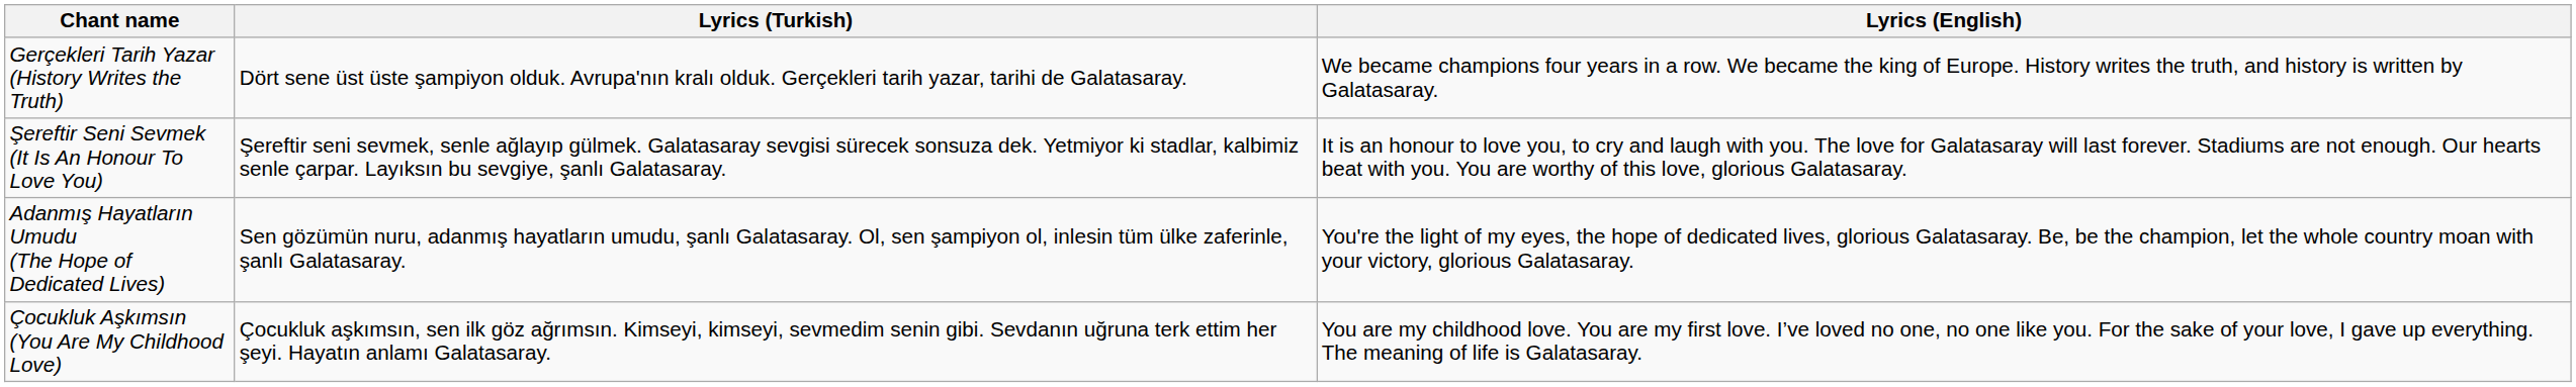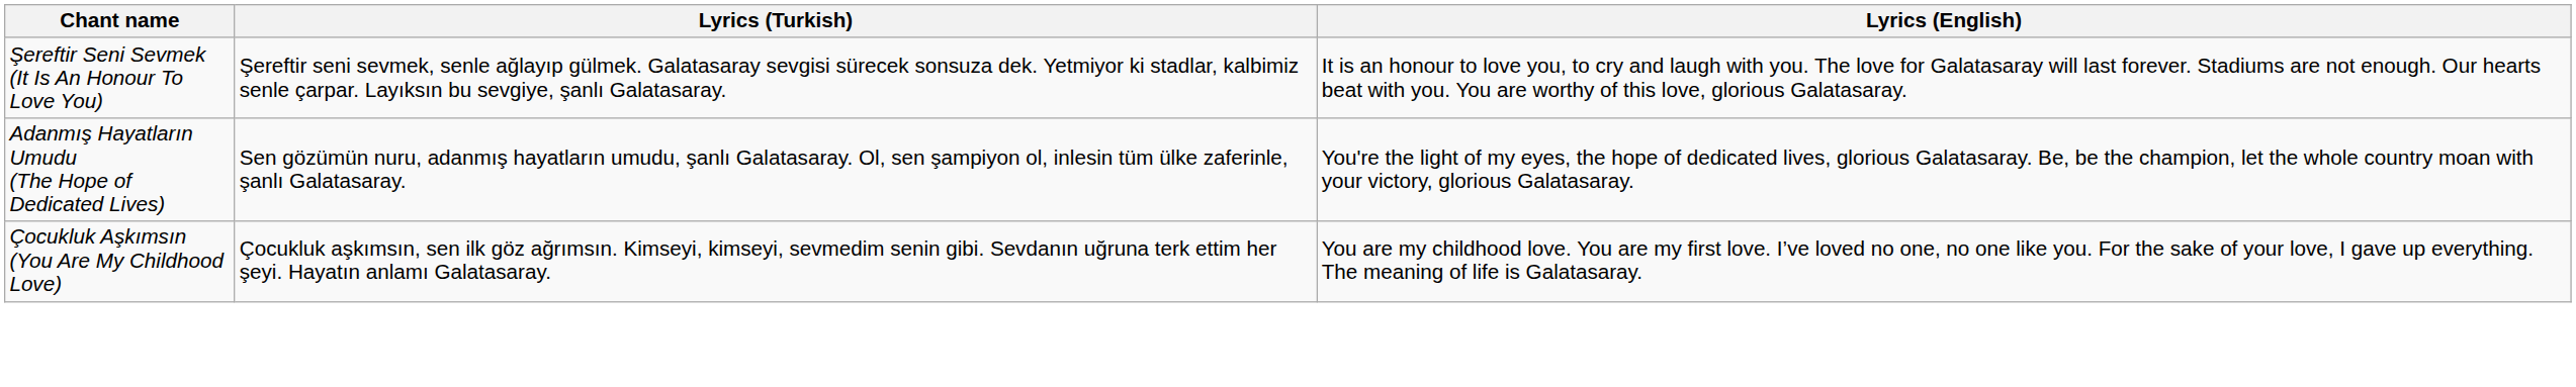 <table class="wikitable">
 <tr>
 <th>Chant name</th>
 <th>Lyrics (Turkish)</th>
 <th>Lyrics (English)</th>
-</tr>
-<tr>
-<td><em>Gerçekleri Tarih Yazar</em><br><em>(History Writes the Truth)</em></td>
-<td>Dört sene üst üste şampiyon olduk. Avrupa'nın kralı olduk. Gerçekleri tarih yazar, tarihi de Galatasaray.</td>
-<td>We became champions four years in a row. We became the king of Europe. History writes the truth, and history is written by Galatasaray.</td>
 </tr>
 <tr>
 <td><em>Şereftir Seni Sevmek</em><br><em>(It Is An Honour To Love You)</em></td>
 <td>Şereftir seni sevmek, senle ağlayıp gülmek. Galatasaray sevgisi sürecek sonsuza dek. Yetmiyor ki stadlar, kalbimiz senle çarpar. Layıksın bu sevgiye, şanlı Galatasaray.</td>
 <td>It is an honour to love you, to cry and laugh with you. The love for Galatasaray will last forever. Stadiums are not enough. Our hearts beat with you. You are worthy of this love, glorious Galatasaray.</td>
 </tr>
 <tr>
 <td><em>Adanmış Hayatların Umudu</em><br><em>(The Hope of Dedicated Lives)</em></td>
 <td>Sen gözümün nuru, adanmış hayatların umudu, şanlı Galatasaray. Ol, sen şampiyon ol, inlesin tüm ülke zaferinle, şanlı Galatasaray.</td>
 <td>You're the light of my eyes, the hope of dedicated lives, glorious Galatasaray. Be, be the champion, let the whole country moan with your victory, glorious Galatasaray.</td>
 </tr>
 <tr>
 <td><em>Çocukluk Aşkımsın</em><br><em>(You Are My Childhood Love)</em></td>
 <td>Çocukluk aşkımsın, sen ilk göz ağrımsın. Kimseyi, kimseyi, sevmedim senin gibi. Sevdanın uğruna terk ettim her şeyi. Hayatın anlamı Galatasaray.</td>
 <td>You are my childhood love. You are my first love. I’ve loved no one, no one like you. For the sake of your love, I gave up everything. The meaning of life is Galatasaray.</td>
 </tr>
 </table>
